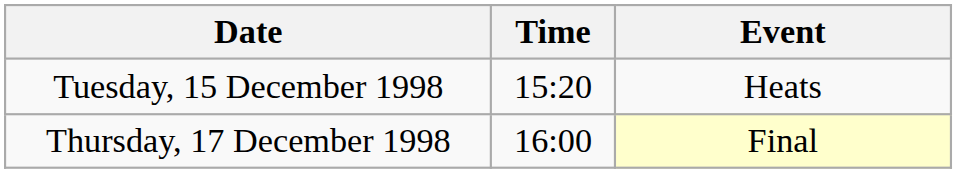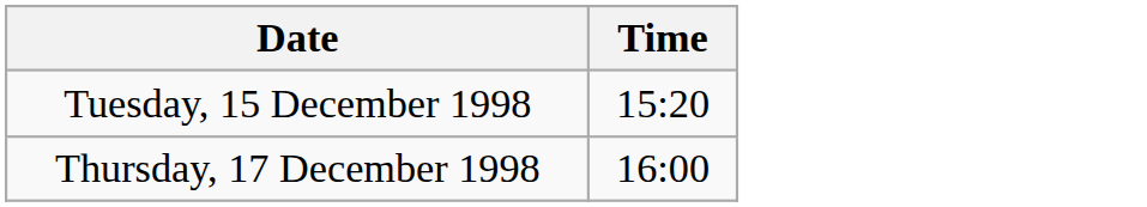 <table class = "wikitable" style="text-align:center;">
 <tr>
 <th width=220>Date</th>
 <th width=50>Time</th>
-<th width=150>Event</th>
 </tr>
 <tr>
 <td>Tuesday, 15 December 1998</td>
 <td>15:20</td>
-<td>Heats</td>
 </tr>
 <tr>
 <td>Thursday, 17 December 1998</td>
 <td>16:00</td>
-<td bgcolor=ffffcc>Final</td>
 </tr>
 </table>
